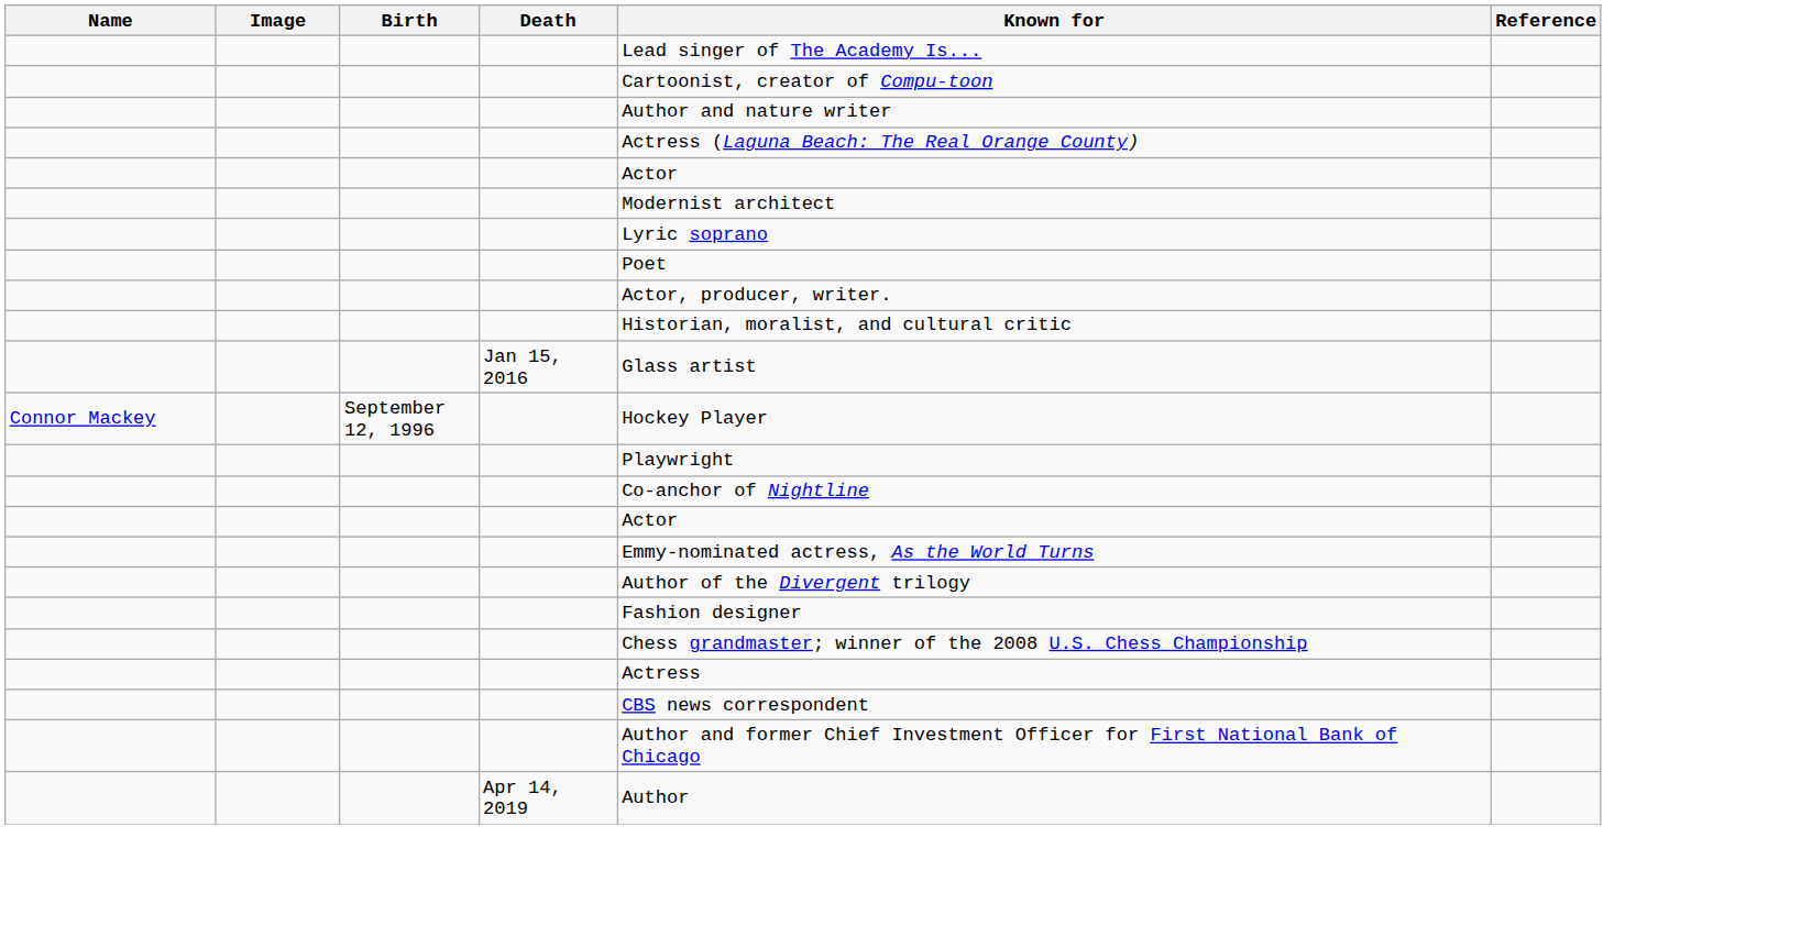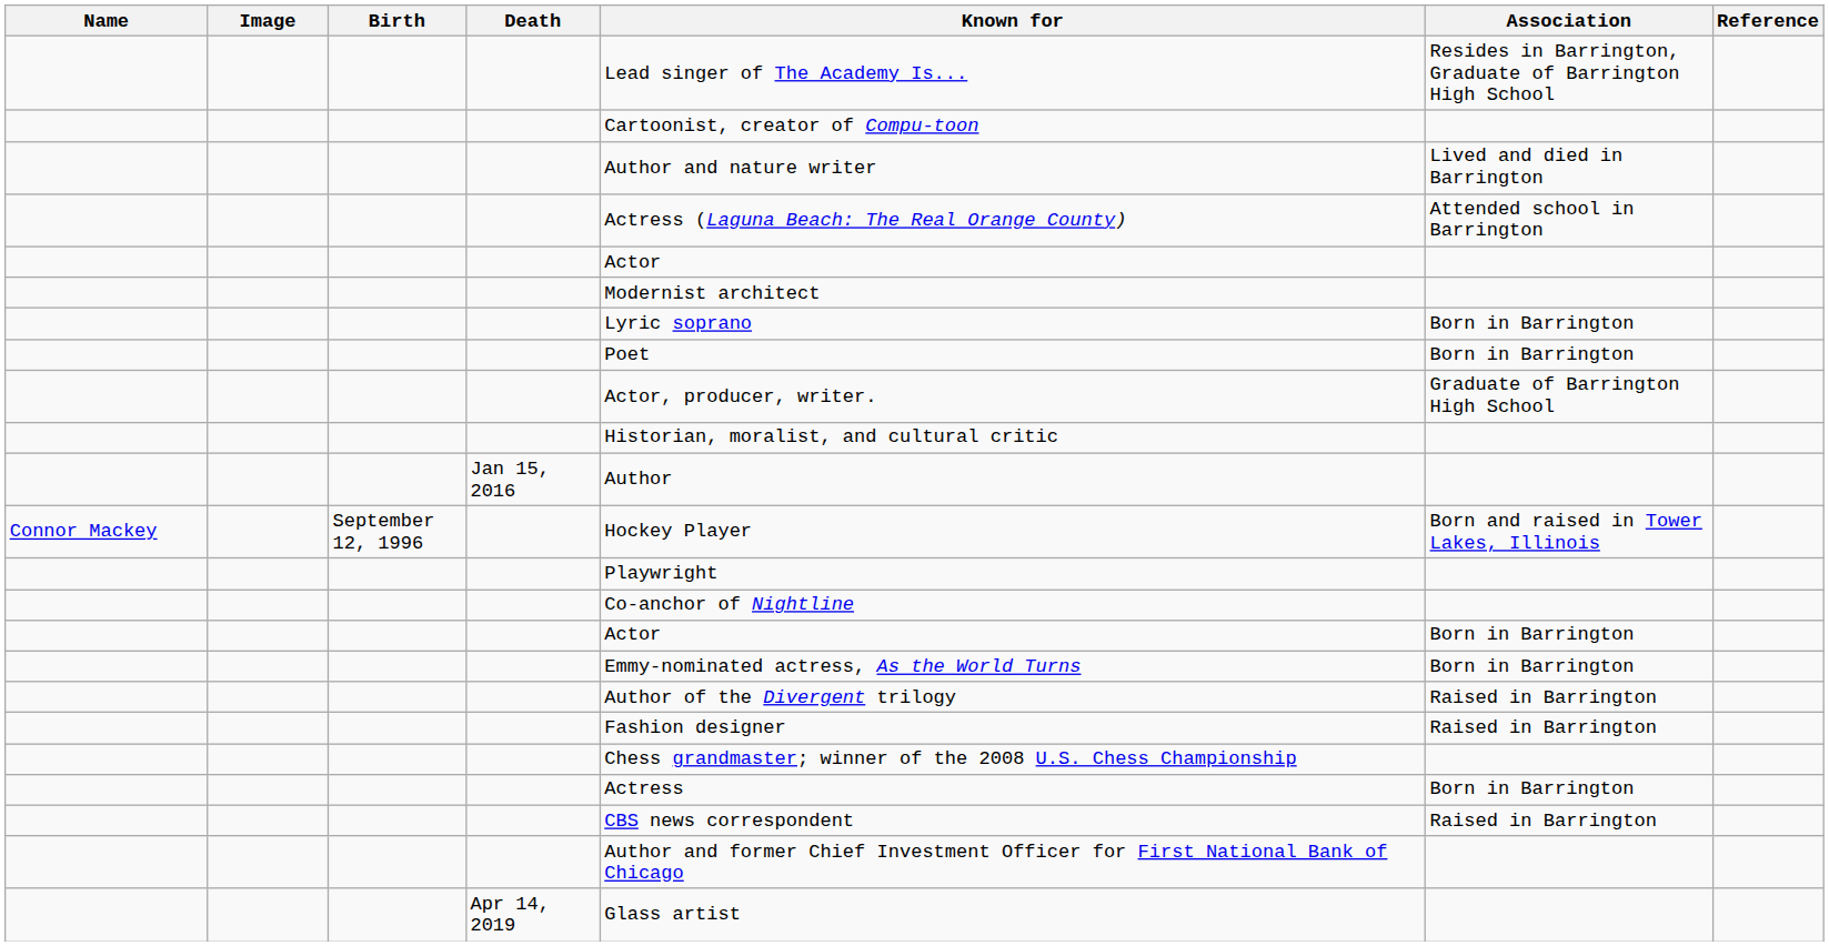 <table class="wikitable sortable">
 <tr>
 <th scope="col" style="width:140px;">Name</th>
 <th scope="col" style="width:80px;" class="unsortable">Image</th>
 <th scope="col" style="width:90px;">Birth</th>
 <th scope="col" style="width:90px;">Death</th>
 <th scope="col" style="width:600px;" class="unsortable">Known for</th>
+<th scope="col" style="width:200px;" class="unsortable">Association</th>
 <th scope="col" style="width:30px;" class="unsortable">Reference</th>
 </tr>
 <tr>
 <td></td>
 <td></td>
 <td align=right></td>
 <td></td>
 <td>Lead singer of <a href='#'>The Academy Is...</a></td>
+<td>Resides in Barrington, Graduate of Barrington High School</td>
 <td style="text-align:center;"></td>
 </tr>
 <tr>
 <td></td>
 <td></td>
 <td align=right></td>
 <td></td>
 <td>Cartoonist, creator of <em><a href='#'>Compu-toon</a></em></td>
+<td></td>
 <td style="text-align:center;"></td>
 </tr>
 <tr>
 <td></td>
 <td></td>
 <td align=right></td>
 <td></td>
 <td>Author and nature writer</td>
+<td>Lived and died in Barrington</td>
 <td style="text-align:center;"></td>
 </tr>
 <tr>
 <td></td>
 <td></td>
 <td align=right></td>
 <td></td>
 <td>Actress (<em><a href='#'>Laguna Beach: The Real Orange County</a>)</em></td>
+<td>Attended school in Barrington</td>
 <td style="text-align:center;"></td>
 </tr>
 <tr>
 <td></td>
 <td></td>
 <td align=right></td>
 <td></td>
 <td>Actor</td>
+<td></td>
 <td style="text-align:center;"></td>
 </tr>
 <tr>
 <td></td>
 <td></td>
 <td align=right></td>
 <td align=right></td>
 <td>Modernist architect</td>
+<td></td>
 <td style="text-align:center;"></td>
 </tr>
 <tr>
 <td></td>
 <td></td>
 <td align=right></td>
 <td></td>
 <td>Lyric <a href='#'>soprano</a></td>
+<td>Born in Barrington</td>
 <td style="text-align:center;"></td>
 </tr>
 <tr>
 <td></td>
 <td></td>
 <td></td>
 <td></td>
 <td>Poet</td>
+<td>Born in Barrington</td>
 <td></td>
 </tr>
 <tr>
 <td></td>
 <td></td>
 <td align=right></td>
 <td></td>
 <td>Actor, producer, writer.</td>
+<td>Graduate of Barrington High School</td>
 <td style="text-align:center;"></td>
 </tr>
 <tr>
 <td></td>
 <td></td>
 <td align=right></td>
 <td align=right></td>
 <td>Historian, moralist, and cultural critic</td>
+<td></td>
 <td style="text-align:center;"></td>
 </tr>
 <tr>
 <td></td>
 <td></td>
 <td align=right></td>
 <td>Jan 15, 2016</td>
-<td>Glass artist</td>
+<td>Author</td>
+<td></td>
 <td style="text-align:center;"></td>
 </tr>
 <tr>
 <td><a href='#'>Connor Mackey</a></td>
 <td></td>
 <td>September 12, 1996</td>
 <td></td>
 <td>Hockey Player</td>
+<td>Born and raised in <a href='#'>Tower Lakes, Illinois</a></td>
 <td></td>
 </tr>
 <tr>
 <td></td>
 <td></td>
 <td align=right></td>
 <td></td>
 <td>Playwright</td>
+<td></td>
 <td style="text-align:center;"></td>
 </tr>
 <tr>
 <td></td>
 <td></td>
 <td align=right></td>
 <td></td>
 <td>Co-anchor of <em><a href='#'>Nightline</a></em></td>
+<td></td>
 <td style="text-align:center;"></td>
 </tr>
 <tr>
 <td></td>
 <td></td>
 <td align=right></td>
 <td></td>
 <td>Actor</td>
+<td>Born in Barrington</td>
 <td style="text-align:center;"></td>
 </tr>
 <tr>
 <td></td>
 <td></td>
 <td align=right></td>
 <td></td>
 <td>Emmy-nominated actress, <em><a href='#'>As the World Turns</a></em></td>
+<td>Born in Barrington</td>
 <td style="text-align:center;"></td>
 </tr>
 <tr>
 <td></td>
 <td></td>
 <td align=right></td>
 <td></td>
 <td>Author of the <a href='#'><em>Divergent</em></a> trilogy</td>
+<td>Raised in Barrington</td>
 <td style="text-align:center;"></td>
 </tr>
 <tr>
 <td></td>
 <td></td>
 <td align=right></td>
 <td></td>
 <td>Fashion designer</td>
+<td>Raised in Barrington</td>
 <td style="text-align:center;"></td>
 </tr>
 <tr>
 <td></td>
 <td></td>
 <td align=right></td>
 <td></td>
 <td>Chess <a href='#'>grandmaster</a>; winner of the 2008 <a href='#'>U.S. Chess Championship</a></td>
+<td></td>
 <td style="text-align:center;"></td>
 </tr>
 <tr>
 <td></td>
 <td></td>
 <td align=right></td>
 <td align=right></td>
 <td>Actress</td>
+<td>Born in Barrington</td>
 <td style="text-align:center;"></td>
 </tr>
 <tr>
 <td></td>
 <td></td>
 <td align=right></td>
 <td align=right></td>
 <td><a href='#'>CBS</a> news correspondent</td>
+<td>Raised in Barrington</td>
 <td style="text-align:center;"></td>
 </tr>
 <tr>
 <td></td>
 <td></td>
 <td align=right></td>
 <td align=right></td>
 <td>Author and former Chief Investment Officer for <a href='#'>First National Bank of Chicago</a></td>
+<td></td>
 <td style="text-align:center;"></td>
 </tr>
 <tr>
 <td></td>
 <td></td>
 <td align=right></td>
 <td>Apr 14, 2019</td>
-<td>Author</td>
+<td>Glass artist</td>
+<td></td>
 <td style="text-align:center;"></td>
 </tr>
 </table>
